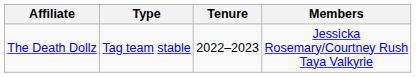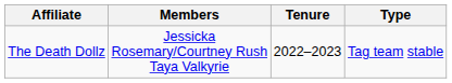 <table class="wikitable sortable" style="text-align:center;">
 <tr>
 <th>Affiliate</th>
+<th>Members</th>
+<th>Tenure</th>
 <th>Type</th>
-<th>Tenure</th>
-<th>Members</th>
 </tr>
 <tr>
 <td><a href='#'>The Death Dollz</a></td>
+<td><a href='#'>Jessicka</a><br><a href='#'>Rosemary/Courtney Rush</a><br><a href='#'>Taya Valkyrie</a></td>
+<td>2022–2023</td>
 <td><a href='#'>Tag team</a> <a href='#'>stable</a></td>
-<td>2022–2023</td>
-<td><a href='#'>Jessicka</a><br><a href='#'>Rosemary/Courtney Rush</a><br><a href='#'>Taya Valkyrie</a></td>
 </tr>
 </table>
